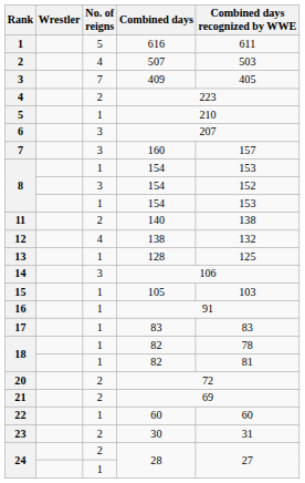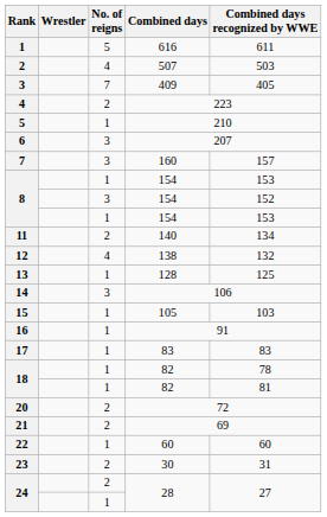 <table class="wikitable sortable" style="text-align: center">
 <tr>
 <th>Rank</th>
 <th>Wrestler</th>
 <th>No. of<br>reigns</th>
 <th>Combined days</th>
 <th>Combined days<br>recognized by WWE</th>
 </tr>
 <tr>
 <th>1</th>
 <td></td>
 <td>5</td>
 <td>616</td>
 <td>611</td>
 </tr>
 <tr>
 <th>2</th>
 <td></td>
 <td>4</td>
 <td>507</td>
 <td>503</td>
 </tr>
 <tr>
 <th>3</th>
 <td></td>
 <td>7</td>
 <td>409</td>
 <td>405</td>
 </tr>
 <tr>
 <th>4</th>
 <td></td>
 <td>2</td>
 <td colspan="2">223</td>
 </tr>
 <tr>
 <th>5</th>
 <td></td>
 <td>1</td>
 <td colspan="2">210</td>
 </tr>
 <tr>
 <th>6</th>
 <td></td>
 <td>3</td>
 <td colspan="2">207</td>
 </tr>
 <tr>
 <th>7</th>
 <td></td>
 <td>3</td>
 <td>160</td>
 <td>157</td>
 </tr>
 <tr>
 <th rowspan=3>8</th>
 <td></td>
 <td>1</td>
 <td>154</td>
 <td>153</td>
 </tr>
 <tr>
 <td></td>
 <td>3</td>
 <td>154</td>
 <td>152</td>
 </tr>
 <tr>
 <td></td>
 <td>1</td>
 <td>154</td>
 <td>153</td>
 </tr>
 <tr>
 <th>11</th>
 <td></td>
 <td>2</td>
 <td>140</td>
-<td>138</td>
+<td>134</td>
 </tr>
 <tr>
 <th>12</th>
 <td></td>
 <td>4</td>
 <td>138</td>
 <td>132</td>
 </tr>
 <tr>
 <th>13</th>
 <td></td>
 <td>1</td>
 <td>128</td>
 <td>125</td>
 </tr>
 <tr>
 <th>14</th>
 <td></td>
 <td>3</td>
 <td colspan="2">106</td>
 </tr>
 <tr>
 <th>15</th>
 <td></td>
 <td>1</td>
 <td>105</td>
 <td>103</td>
 </tr>
 <tr>
 <th>16</th>
 <td></td>
 <td>1</td>
 <td colspan="2">91</td>
 </tr>
 <tr>
 <th>17</th>
 <td></td>
 <td>1</td>
 <td>83</td>
 <td>83</td>
 </tr>
 <tr>
 <th rowspan=2>18</th>
 <td></td>
 <td>1</td>
 <td>82</td>
 <td>78</td>
 </tr>
 <tr>
 <td></td>
 <td>1</td>
 <td>82</td>
 <td>81</td>
 </tr>
 <tr>
 <th>20</th>
 <td></td>
 <td>2</td>
 <td colspan="2">72</td>
 </tr>
 <tr>
 <th>21</th>
 <td></td>
 <td>2</td>
 <td colspan="2">69</td>
 </tr>
 <tr>
 <th>22</th>
 <td></td>
 <td>1</td>
 <td>60</td>
 <td>60</td>
 </tr>
 <tr>
 <th>23</th>
 <td></td>
 <td>2</td>
 <td>30</td>
 <td>31</td>
 </tr>
 <tr>
 <th rowspan=2>24</th>
 <td></td>
 <td>2</td>
 <td rowspan="2">28</td>
 <td rowspan="2">27</td>
 </tr>
 <tr>
 <td></td>
 <td>1</td>
 </tr>
 </table>
